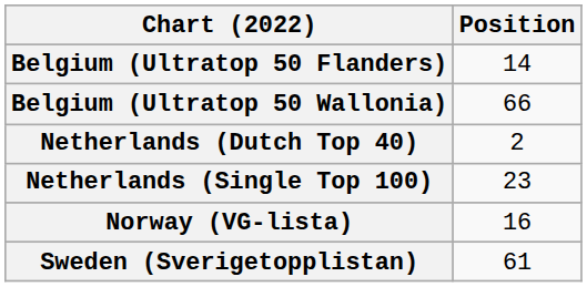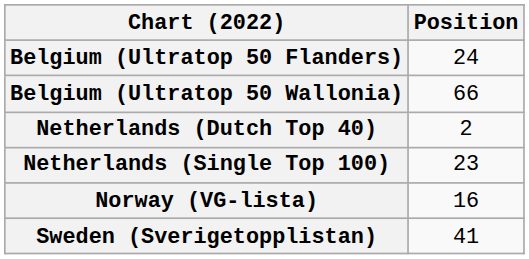 <table class="wikitable sortable plainrowheaders" style="text-align:center">
 <tr>
 <th scope="col">Chart (2022)</th>
 <th scope="col">Position</th>
 </tr>
 <tr>
 <th scope="row">Belgium (Ultratop 50 Flanders)</th>
-<td>14</td>
+<td>24</td>
 </tr>
 <tr>
 <th scope="row">Belgium (Ultratop 50 Wallonia)</th>
 <td>66</td>
 </tr>
 <tr>
 <th scope="row">Netherlands (Dutch Top 40)</th>
 <td>2</td>
 </tr>
 <tr>
 <th scope="row">Netherlands (Single Top 100)</th>
 <td>23</td>
 </tr>
 <tr>
 <th scope="row">Norway (VG-lista)</th>
 <td>16</td>
 </tr>
 <tr>
 <th scope="row">Sweden (Sverigetopplistan)</th>
-<td>61</td>
+<td>41</td>
 </tr>
 </table>
